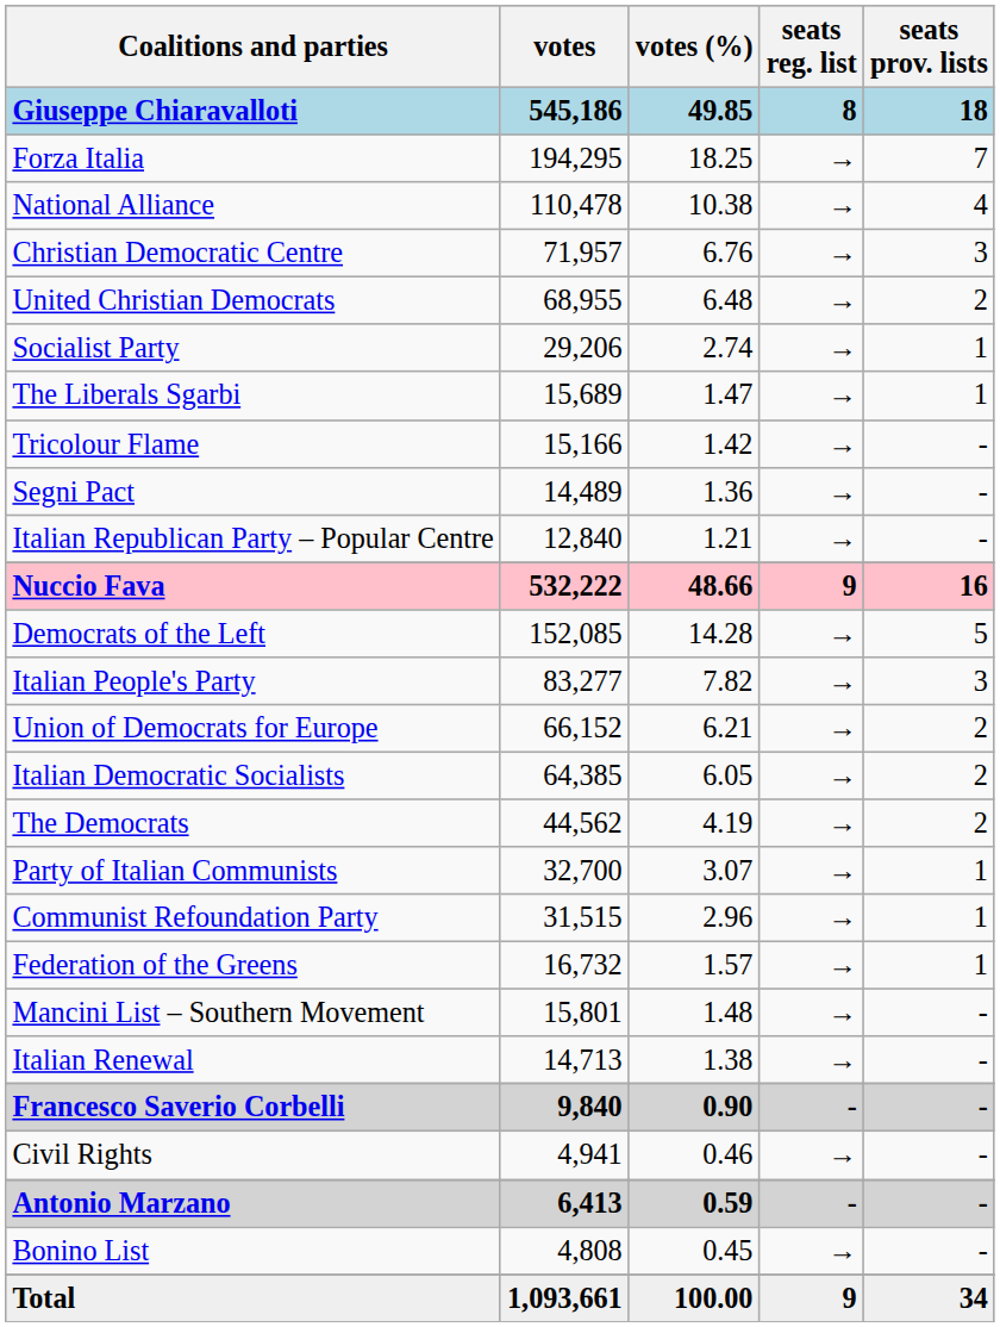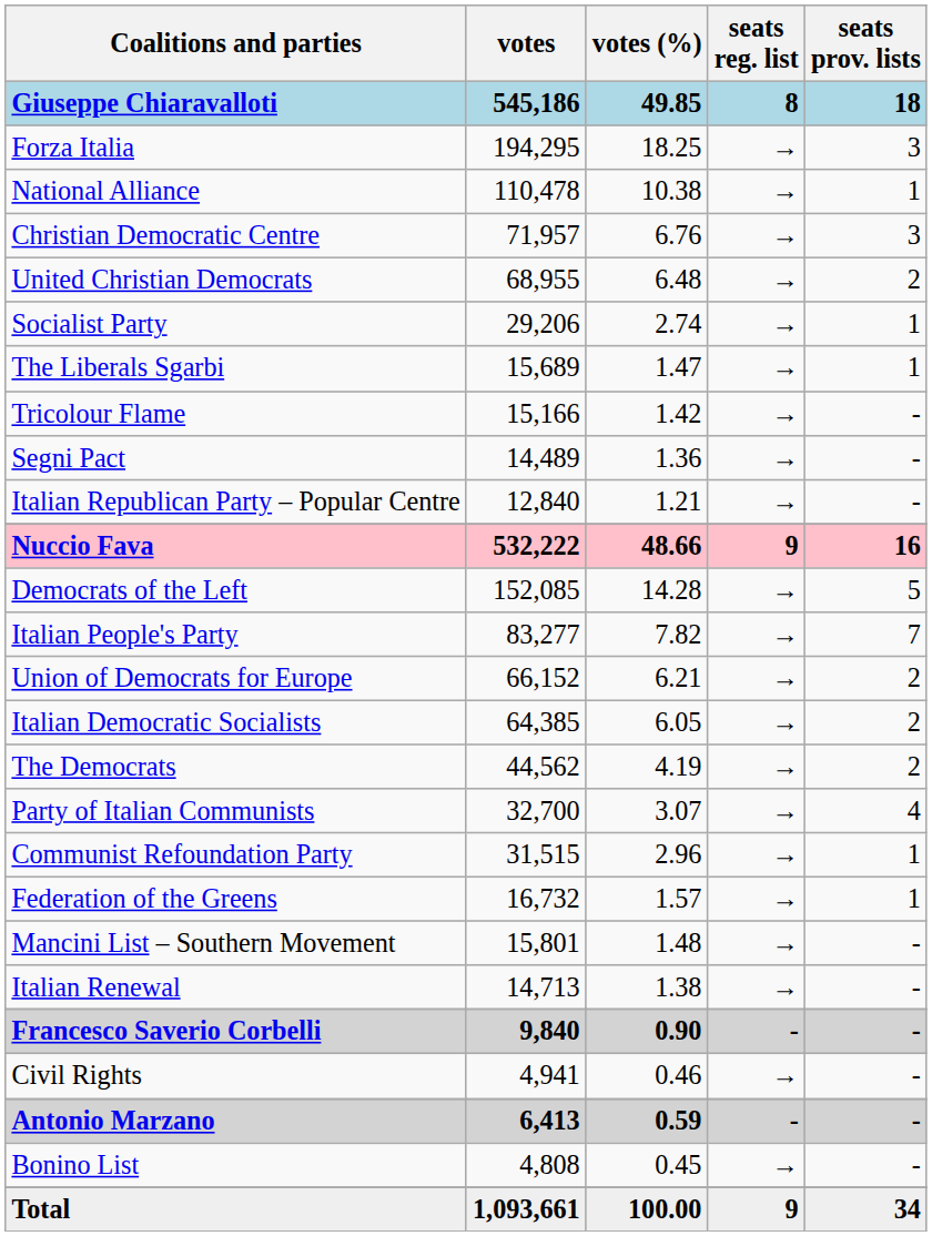 <table class="wikitable" style="font-size:95%">
 <tr bgcolor="EFEFEF">
 <th>Coalitions and parties</th>
 <th>votes</th>
 <th>votes (%)</th>
 <th>seats <br>reg. list</th>
 <th>seats <br>prov. lists</th>
 </tr>
 <tr bgcolor="lightblue">
 <td><strong><a href='#'>Giuseppe Chiaravalloti</a></strong></td>
 <td align=right><strong>545,186</strong></td>
 <td align=right><strong>49.85</strong></td>
 <td align=right><strong>8</strong></td>
 <td align=right><strong>18</strong></td>
 </tr>
 <tr>
 <td><a href='#'>Forza Italia</a></td>
 <td align=right>194,295</td>
 <td align=right>18.25</td>
 <td align=right>→</td>
-<td align=right>7</td>
+<td align=right>3</td>
 </tr>
 <tr>
 <td><a href='#'>National Alliance</a></td>
 <td align=right>110,478</td>
 <td align=right>10.38</td>
 <td align=right>→</td>
-<td align=right>4</td>
+<td align=right>1</td>
 </tr>
 <tr>
 <td><a href='#'>Christian Democratic Centre</a></td>
 <td align=right>71,957</td>
 <td align=right>6.76</td>
 <td align=right>→</td>
 <td align=right>3</td>
 </tr>
 <tr>
 <td><a href='#'>United Christian Democrats</a></td>
 <td align=right>68,955</td>
 <td align=right>6.48</td>
 <td align=right>→</td>
 <td align=right>2</td>
 </tr>
 <tr>
 <td><a href='#'>Socialist Party</a></td>
 <td align=right>29,206</td>
 <td align=right>2.74</td>
 <td align=right>→</td>
 <td align=right>1</td>
 </tr>
 <tr>
 <td><a href='#'>The Liberals Sgarbi</a></td>
 <td align=right>15,689</td>
 <td align=right>1.47</td>
 <td align=right>→</td>
 <td align=right>1</td>
 </tr>
 <tr>
 <td><a href='#'>Tricolour Flame</a></td>
 <td align=right>15,166</td>
 <td align=right>1.42</td>
 <td align=right>→</td>
 <td align=right>-</td>
 </tr>
 <tr>
 <td><a href='#'>Segni Pact</a></td>
 <td align=right>14,489</td>
 <td align=right>1.36</td>
 <td align=right>→</td>
 <td align=right>-</td>
 </tr>
 <tr>
 <td><a href='#'>Italian Republican Party</a> – Popular Centre</td>
 <td align=right>12,840</td>
 <td align=right>1.21</td>
 <td align=right>→</td>
 <td align=right>-</td>
 </tr>
 <tr>
 </tr>
 <tr bgcolor="pink">
 <td><strong><a href='#'>Nuccio Fava</a></strong></td>
 <td align=right><strong>532,222</strong></td>
 <td align=right><strong>48.66</strong></td>
 <td align=right><strong>9</strong></td>
 <td align=right><strong>16</strong></td>
 </tr>
 <tr>
 <td><a href='#'>Democrats of the Left</a></td>
 <td align=right>152,085</td>
 <td align=right>14.28</td>
 <td align=right>→</td>
 <td align=right>5</td>
 </tr>
 <tr>
 <td><a href='#'>Italian People's Party</a></td>
 <td align=right>83,277</td>
 <td align=right>7.82</td>
 <td align=right>→</td>
-<td align=right>3</td>
+<td align=right>7</td>
 </tr>
 <tr>
 <td><a href='#'>Union of Democrats for Europe</a></td>
 <td align=right>66,152</td>
 <td align=right>6.21</td>
 <td align=right>→</td>
 <td align=right>2</td>
 </tr>
 <tr>
 <td><a href='#'>Italian Democratic Socialists</a></td>
 <td align=right>64,385</td>
 <td align=right>6.05</td>
 <td align=right>→</td>
 <td align=right>2</td>
 </tr>
 <tr>
 <td><a href='#'>The Democrats</a></td>
 <td align=right>44,562</td>
 <td align=right>4.19</td>
 <td align=right>→</td>
 <td align=right>2</td>
 </tr>
 <tr>
 <td><a href='#'>Party of Italian Communists</a></td>
 <td align=right>32,700</td>
 <td align=right>3.07</td>
 <td align=right>→</td>
-<td align=right>1</td>
+<td align=right>4</td>
 </tr>
 <tr>
 <td><a href='#'>Communist Refoundation Party</a></td>
 <td align=right>31,515</td>
 <td align=right>2.96</td>
 <td align=right>→</td>
 <td align=right>1</td>
 </tr>
 <tr>
 <td><a href='#'>Federation of the Greens</a></td>
 <td align=right>16,732</td>
 <td align=right>1.57</td>
 <td align=right>→</td>
 <td align=right>1</td>
 </tr>
 <tr>
 <td><a href='#'>Mancini List</a> – Southern Movement</td>
 <td align=right>15,801</td>
 <td align=right>1.48</td>
 <td align=right>→</td>
 <td align=right>-</td>
 </tr>
 <tr>
 <td><a href='#'>Italian Renewal</a></td>
 <td align=right>14,713</td>
 <td align=right>1.38</td>
 <td align=right>→</td>
 <td align=right>-</td>
 </tr>
 <tr>
 </tr>
 <tr bgcolor="lightgrey">
 <td><strong><a href='#'>Francesco Saverio Corbelli</a></strong></td>
 <td align=right><strong>9,840</strong></td>
 <td align=right><strong>0.90</strong></td>
 <td align=right><strong>-</strong></td>
 <td align=right><strong>-</strong></td>
 </tr>
 <tr>
 <td>Civil Rights</td>
 <td align=right>4,941</td>
 <td align=right>0.46</td>
 <td align=right>→</td>
 <td align=right>-</td>
 </tr>
 <tr>
 </tr>
 <tr bgcolor="lightgrey">
 <td><strong><a href='#'>Antonio Marzano</a></strong></td>
 <td align=right><strong>6,413</strong></td>
 <td align=right><strong>0.59</strong></td>
 <td align=right><strong>-</strong></td>
 <td align=right><strong>-</strong></td>
 </tr>
 <tr>
 <td><a href='#'>Bonino List</a></td>
 <td align=right>4,808</td>
 <td align=right>0.45</td>
 <td align=right>→</td>
 <td align=right>-</td>
 </tr>
 <tr>
 </tr>
 <tr bgcolor="EFEFEF">
 <td><strong>Total</strong></td>
 <td align=right><strong>1,093,661</strong></td>
 <td align=right><strong>100.00</strong></td>
 <td align=right><strong>9</strong></td>
 <td align=right><strong>34</strong></td>
 </tr>
 </table>
